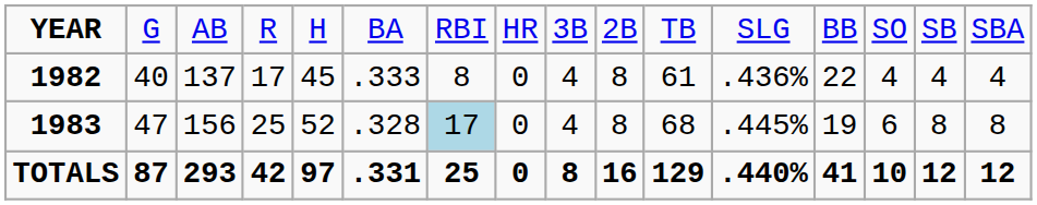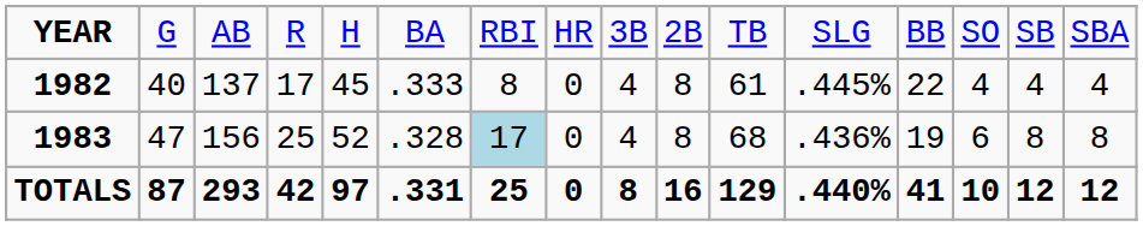 <table class="wikitable">
 <tr align=center>
 <td><strong>YEAR</strong></td>
 <td><a href='#'>G</a></td>
 <td><a href='#'>AB</a></td>
 <td><a href='#'>R</a></td>
 <td><a href='#'>H</a></td>
 <td><a href='#'>BA</a></td>
 <td><a href='#'>RBI</a></td>
 <td><a href='#'>HR</a></td>
 <td><a href='#'>3B</a></td>
 <td><a href='#'>2B</a></td>
 <td><a href='#'>TB</a></td>
 <td><a href='#'>SLG</a></td>
 <td><a href='#'>BB</a></td>
 <td><a href='#'>SO</a></td>
 <td><a href='#'>SB</a></td>
 <td><a href='#'>SBA</a></td>
 </tr>
 <tr align=center>
 <td><strong>1982</strong></td>
 <td>40</td>
 <td>137</td>
 <td>17</td>
 <td>45</td>
 <td>.333</td>
 <td>8</td>
 <td>0</td>
 <td>4</td>
 <td>8</td>
 <td>61</td>
-<td>.436%</td>
+<td>.445%</td>
 <td>22</td>
 <td>4</td>
 <td>4</td>
 <td>4</td>
 </tr>
 <tr align=center>
 <td><strong>1983</strong></td>
 <td>47</td>
 <td>156</td>
 <td>25</td>
 <td>52</td>
 <td>.328</td>
 <td style="background: lightblue;">17</td>
 <td>0</td>
 <td>4</td>
 <td>8</td>
 <td>68</td>
-<td>.445%</td>
+<td>.436%</td>
 <td>19</td>
 <td>6</td>
 <td>8</td>
 <td>8</td>
 </tr>
 <tr align=center>
 <td><strong>TOTALS</strong></td>
 <td><strong>87</strong></td>
 <td><strong>293</strong></td>
 <td><strong>42</strong></td>
 <td><strong>97</strong></td>
 <td><strong>.331</strong></td>
 <td><strong>25</strong></td>
 <td><strong>0</strong></td>
 <td><strong>8</strong></td>
 <td><strong>16</strong></td>
 <td><strong>129</strong></td>
 <td><strong>.440%</strong></td>
 <td><strong>41</strong></td>
 <td><strong>10</strong></td>
 <td><strong>12</strong></td>
 <td><strong>12</strong></td>
 </tr>
 </table>
